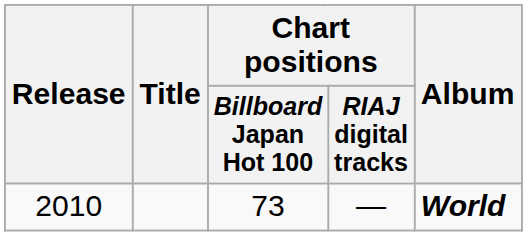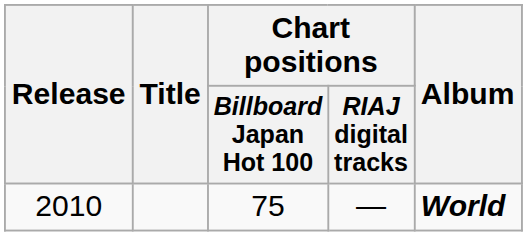 <table class="wikitable" style="text-align:center">
 <tr bgcolor="#CCCCCC">
 <th rowspan="2">Release</th>
 <th rowspan="2">Title</th>
 <th colspan="2">Chart positions</th>
 <th rowspan="2">Album</th>
 </tr>
 <tr style="font-size:smaller;">
 <th width="35"><em>Billboard</em> Japan Hot 100<br></th>
 <th width="35"><em>RIAJ</em> digital tracks<br></th>
 </tr>
 <tr>
 <td rowspan="1">2010</td>
 <td align="left"></td>
-<td>73</td>
+<td>75</td>
 <td>—</td>
 <td align="left" rowspan="1"><strong><em>World</em></strong></td>
 </tr>
 </table>
